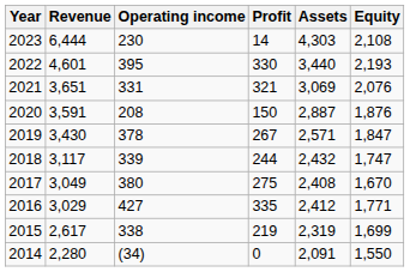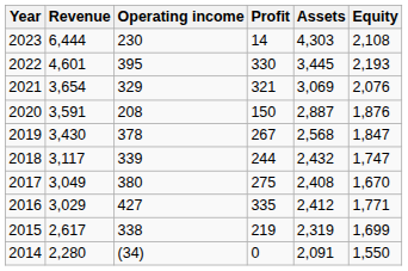 <table class="wikitable">
 <tr>
 <th>Year</th>
 <th>Revenue</th>
 <th>Operating income</th>
 <th>Profit</th>
 <th>Assets</th>
 <th>Equity</th>
 </tr>
 <tr>
 <td>2023</td>
 <td>6,444</td>
 <td>230</td>
 <td>14</td>
 <td>4,303</td>
 <td>2,108</td>
 </tr>
 <tr>
 <td>2022</td>
 <td>4,601</td>
 <td>395</td>
 <td>330</td>
-<td>3,440</td>
+<td>3,445</td>
 <td>2,193</td>
 </tr>
 <tr>
 <td>2021</td>
-<td>3,651</td>
-<td>331</td>
+<td>3,654</td>
+<td>329</td>
 <td>321</td>
 <td>3,069</td>
 <td>2,076</td>
 </tr>
 <tr>
 <td>2020</td>
 <td>3,591</td>
 <td>208</td>
 <td>150</td>
 <td>2,887</td>
 <td>1,876</td>
 </tr>
 <tr>
 <td>2019</td>
 <td>3,430</td>
 <td>378</td>
 <td>267</td>
-<td>2,571</td>
+<td>2,568</td>
 <td>1,847</td>
 </tr>
 <tr>
 <td>2018</td>
 <td>3,117</td>
 <td>339</td>
 <td>244</td>
 <td>2,432</td>
 <td>1,747</td>
 </tr>
 <tr>
 <td>2017</td>
 <td>3,049</td>
 <td>380</td>
 <td>275</td>
 <td>2,408</td>
 <td>1,670</td>
 </tr>
 <tr>
 <td>2016</td>
 <td>3,029</td>
 <td>427</td>
 <td>335</td>
 <td>2,412</td>
 <td>1,771</td>
 </tr>
 <tr>
 <td>2015</td>
 <td>2,617</td>
 <td>338</td>
 <td>219</td>
 <td>2,319</td>
 <td>1,699</td>
 </tr>
 <tr>
 <td>2014</td>
 <td>2,280</td>
 <td>(34)</td>
 <td>0</td>
 <td>2,091</td>
 <td>1,550</td>
 </tr>
 </table>
